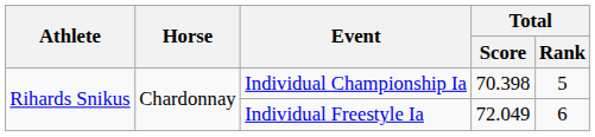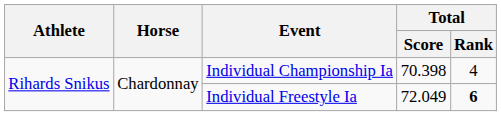 <table class=wikitable>
 <tr>
 <th rowspan="2">Athlete</th>
 <th rowspan="2">Horse</th>
 <th rowspan="2">Event</th>
 <th colspan="2">Total</th>
 </tr>
 <tr>
 <th>Score</th>
 <th>Rank</th>
 </tr>
 <tr align=center>
 <td align=left rowspan=2><a href='#'>Rihards Snikus</a></td>
 <td align=left rowspan=2>Chardonnay</td>
 <td align=left><a href='#'>Individual Championship Ia</a></td>
 <td>70.398</td>
-<td>5</td>
+<td>4</td>
 </tr>
 <tr align=center>
 <td align=left><a href='#'>Individual Freestyle Ia</a></td>
 <td>72.049</td>
-<td>6</td>
+<td><strong>6</strong></td>
 </tr>
 </table>
